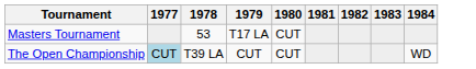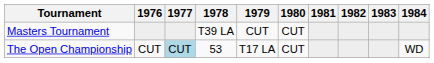 <table class="wikitable" style="font-size:95%;text-align:center;">
 <tr>
 <th>Tournament</th>
+<th>1976</th>
 <th>1977</th>
 <th>1978</th>
 <th>1979</th>
 <th>1980</th>
 <th>1981</th>
 <th>1982</th>
 <th>1983</th>
 <th>1984</th>
 </tr>
 <tr>
 <td align=left><a href='#'>Masters Tournament</a></td>
 <td style="background:#eeeeee;"></td>
-<td>53</td>
-<td>T17 <span>LA</span></td>
+<td style="background:#eeeeee;"></td>
+<td>T39 <span>LA</span></td>
+<td>CUT</td>
 <td>CUT</td>
 <td style="background:#eeeeee;"></td>
 <td style="background:#eeeeee;"></td>
 <td style="background:#eeeeee;"></td>
 <td style="background:#eeeeee;"></td>
 </tr>
 <tr>
 <td align=left><a href='#'>The Open Championship</a></td>
+<td>CUT</td>
 <td style="background: lightblue;">CUT</td>
-<td>T39 <span>LA</span></td>
-<td>CUT</td>
+<td>53</td>
+<td>T17 <span>LA</span></td>
 <td>CUT</td>
 <td style="background:#eeeeee;"></td>
 <td style="background:#eeeeee;"></td>
 <td style="background:#eeeeee;"></td>
 <td>WD</td>
 </tr>
 </table>
